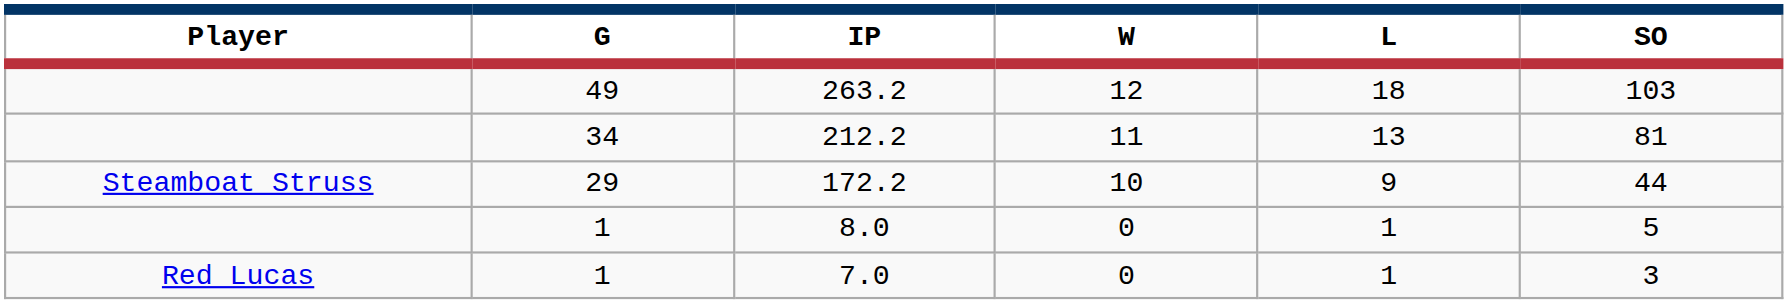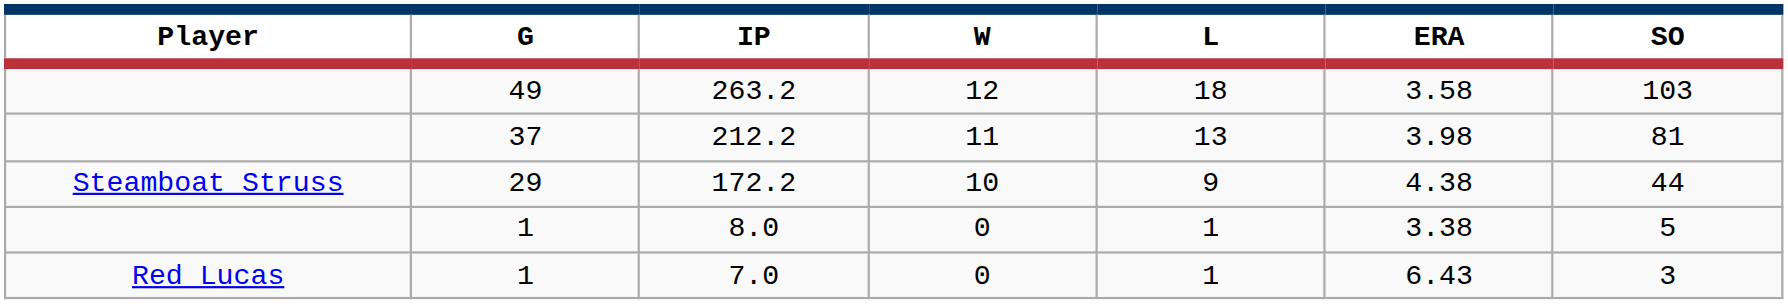 <table class="wikitable sortable">
 <tr>
 <th style="background:#FFFFFF; border-top:#023465 5px solid; border-bottom:#ba313c 5px solid;" width="16%">Player</th>
 <th style="background:#FFFFFF; border-top:#023465 5px solid; border-bottom:#ba313c 5px solid;" width="9%">G</th>
 <th style="background:#FFFFFF; border-top:#023465 5px solid; border-bottom:#ba313c 5px solid;" width="9%">IP</th>
 <th style="background:#FFFFFF; border-top:#023465 5px solid; border-bottom:#ba313c 5px solid;" width="9%">W</th>
 <th style="background:#FFFFFF; border-top:#023465 5px solid; border-bottom:#ba313c 5px solid;" width="9%">L</th>
+<th style="background:#FFFFFF; border-top:#023465 5px solid; border-bottom:#ba313c 5px solid;" width="9%">ERA</th>
 <th style="background:#FFFFFF; border-top:#023465 5px solid; border-bottom:#ba313c 5px solid;" width="9%">SO</th>
 </tr>
 <tr align="center">
 <td></td>
 <td>49</td>
 <td>263.2</td>
 <td>12</td>
 <td>18</td>
+<td>3.58</td>
 <td>103</td>
 </tr>
 <tr align="center">
 <td></td>
-<td>34</td>
+<td>37</td>
 <td>212.2</td>
 <td>11</td>
 <td>13</td>
+<td>3.98</td>
 <td>81</td>
 </tr>
 <tr align="center">
 <td><a href='#'>Steamboat Struss</a></td>
 <td>29</td>
 <td>172.2</td>
 <td>10</td>
 <td>9</td>
+<td>4.38</td>
 <td>44</td>
 </tr>
 <tr align="center">
 <td></td>
 <td>1</td>
 <td>8.0</td>
 <td>0</td>
 <td>1</td>
+<td>3.38</td>
 <td>5</td>
 </tr>
 <tr align="center">
 <td><a href='#'>Red Lucas</a></td>
 <td>1</td>
 <td>7.0</td>
 <td>0</td>
 <td>1</td>
+<td>6.43</td>
 <td>3</td>
 </tr>
 </table>
